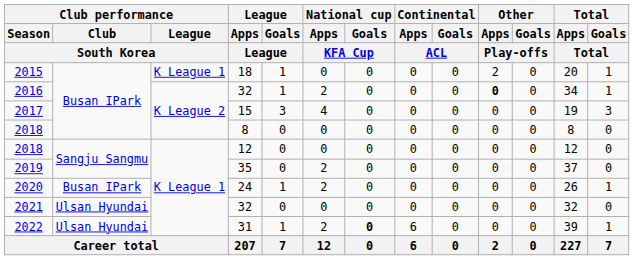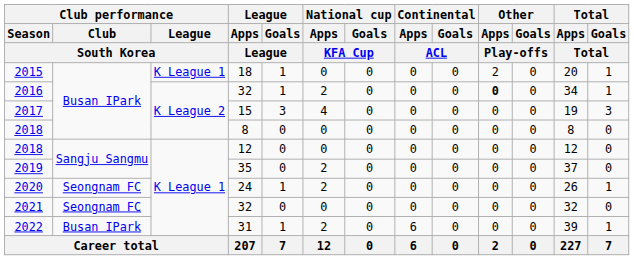 <table class="wikitable" style="text-align:center">
 <tr>
 <th colspan=3>Club performance</th>
 <th colspan=2>League</th>
 <th colspan=2>National cup</th>
 <th colspan=2>Continental</th>
 <th colspan=2>Other</th>
 <th colspan=2>Total</th>
 </tr>
 <tr>
 <th>Season</th>
 <th>Club</th>
 <th>League</th>
 <th>Apps</th>
 <th>Goals</th>
 <th>Apps</th>
 <th>Goals</th>
 <th>Apps</th>
 <th>Goals</th>
 <th>Apps</th>
 <th>Goals</th>
 <th>Apps</th>
 <th>Goals</th>
 </tr>
 <tr>
 <th colspan=3>South Korea</th>
 <th colspan=2>League</th>
 <th colspan=2><a href='#'>KFA Cup</a></th>
 <th colspan=2><a href='#'>ACL</a></th>
 <th colspan=2>Play-offs</th>
 <th colspan=2>Total</th>
 </tr>
 <tr>
 <td><a href='#'>2015</a></td>
 <td rowspan="4"><a href='#'>Busan IPark</a></td>
 <td rowspan="1"><a href='#'>K League 1</a></td>
 <td>18</td>
 <td>1</td>
 <td>0</td>
 <td>0</td>
 <td>0</td>
 <td>0</td>
 <td>2</td>
 <td>0</td>
 <td>20</td>
 <td>1</td>
 </tr>
 <tr>
 <td><a href='#'>2016</a></td>
 <td rowspan="3"><a href='#'>K League 2</a></td>
 <td>32</td>
 <td>1</td>
 <td>2</td>
 <td>0</td>
 <td>0</td>
 <td>0</td>
 <td><strong>0</strong></td>
 <td>0</td>
 <td>34</td>
 <td>1</td>
 </tr>
 <tr>
 <td><a href='#'>2017</a></td>
 <td>15</td>
 <td>3</td>
 <td>4</td>
 <td>0</td>
 <td>0</td>
 <td>0</td>
 <td>0</td>
 <td>0</td>
 <td>19</td>
 <td>3</td>
 </tr>
 <tr>
 <td><a href='#'>2018</a></td>
 <td>8</td>
 <td>0</td>
 <td>0</td>
 <td>0</td>
 <td>0</td>
 <td>0</td>
 <td>0</td>
 <td>0</td>
 <td>8</td>
 <td>0</td>
 </tr>
 <tr>
 <td><a href='#'>2018</a></td>
 <td rowspan="2"><a href='#'>Sangju Sangmu</a></td>
 <td rowspan="5"><a href='#'>K League 1</a></td>
 <td>12</td>
 <td>0</td>
 <td>0</td>
 <td>0</td>
 <td>0</td>
 <td>0</td>
 <td>0</td>
 <td>0</td>
 <td>12</td>
 <td>0</td>
 </tr>
 <tr>
 <td><a href='#'>2019</a></td>
 <td>35</td>
 <td>0</td>
 <td>2</td>
 <td>0</td>
 <td>0</td>
 <td>0</td>
 <td>0</td>
 <td>0</td>
 <td>37</td>
 <td>0</td>
 </tr>
 <tr>
 <td><a href='#'>2020</a></td>
-<td><a href='#'>Busan IPark</a></td>
+<td><a href='#'>Seongnam FC</a></td>
 <td>24</td>
 <td>1</td>
 <td>2</td>
 <td>0</td>
 <td>0</td>
 <td>0</td>
 <td>0</td>
 <td>0</td>
 <td>26</td>
 <td>1</td>
 </tr>
 <tr>
 <td><a href='#'>2021</a></td>
-<td><a href='#'>Ulsan Hyundai</a></td>
+<td><a href='#'>Seongnam FC</a></td>
 <td>32</td>
 <td>0</td>
 <td>0</td>
 <td>0</td>
 <td>0</td>
 <td>0</td>
 <td>0</td>
 <td>0</td>
 <td>32</td>
 <td>0</td>
 </tr>
 <tr>
 <td><a href='#'>2022</a></td>
-<td><a href='#'>Ulsan Hyundai</a></td>
+<td><a href='#'>Busan IPark</a></td>
 <td>31</td>
 <td>1</td>
 <td>2</td>
-<td><strong>0</strong></td>
+<td>0</td>
 <td>6</td>
 <td>0</td>
 <td>0</td>
 <td>0</td>
 <td>39</td>
 <td>1</td>
 </tr>
 <tr>
 <th colspan=3>Career total</th>
 <th>207</th>
 <th>7</th>
 <th>12</th>
 <th>0</th>
 <th>6</th>
 <th>0</th>
 <th>2</th>
 <th>0</th>
 <th>227</th>
 <th>7</th>
 </tr>
 </table>
